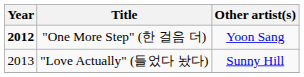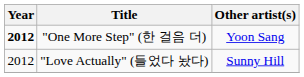 <table class="wikitable" style="text-align: center;">
 <tr>
 <th>Year</th>
 <th>Title</th>
 <th>Other artist(s)</th>
 </tr>
 <tr>
 <td><strong>2012</strong></td>
 <td>"One More Step" (한 걸음 더)</td>
 <td><a href='#'>Yoon Sang</a></td>
 </tr>
 <tr>
-<td>2013</td>
+<td>2012</td>
 <td>"Love Actually" (들었다 놨다)</td>
 <td><a href='#'>Sunny Hill</a></td>
 </tr>
 <tr>
 </tr>
 </table>
